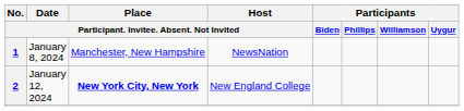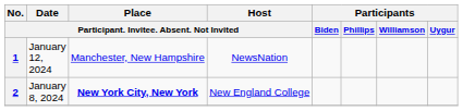 <table class="wikitable" style="font-size:95%">
 <tr>
 <th style="white-space:nowrap;">No.</th>
 <th>Date</th>
 <th>Place</th>
 <th>Host</th>
 <th colspan="6" scope="col">Participants</th>
 </tr>
 <tr>
 <th colspan="4"><small> Participant.  Invitee.  Absent.  Not Invited </small></th>
 <th scope="col" style="width:4em;"><small><a href='#'>Biden</a></small></th>
 <th scope="col" style="width:4em;"><small><a href='#'>Phillips</a></small></th>
 <th scope="col" style="width:4em;"><small><a href='#'>Williamson</a></small></th>
 <th scope="col" style="width:4em;"><small><a href='#'>Uygur</a></small></th>
 </tr>
 <tr>
 <th style="white-space:nowrap; text-align:center;"><a href='#'>1</a></th>
-<td>January 8, 2024</td>
+<td>January 12, 2024</td>
 <td style="white-space:nowrap; text-align:center;"><a href='#'>Manchester, New Hampshire</a></td>
 <td style="white-space:nowrap; text-align:center;"><a href='#'>NewsNation</a></td>
 <td></td>
 <td></td>
 <td></td>
 <td></td>
 </tr>
 <tr>
 <th style="white-space:nowrap; text-align:center;"><a href='#'>2</a></th>
-<td>January 12, 2024</td>
+<td>January 8, 2024</td>
 <td style="white-space:nowrap; text-align:center;"><strong><a href='#'>New York City, New York</a></strong></td>
 <td style="white-space:nowrap; text-align:center;"><a href='#'>New England College</a></td>
 <td></td>
 <td></td>
 <td></td>
 <td></td>
 </tr>
 <tr>
 </tr>
 </table>
